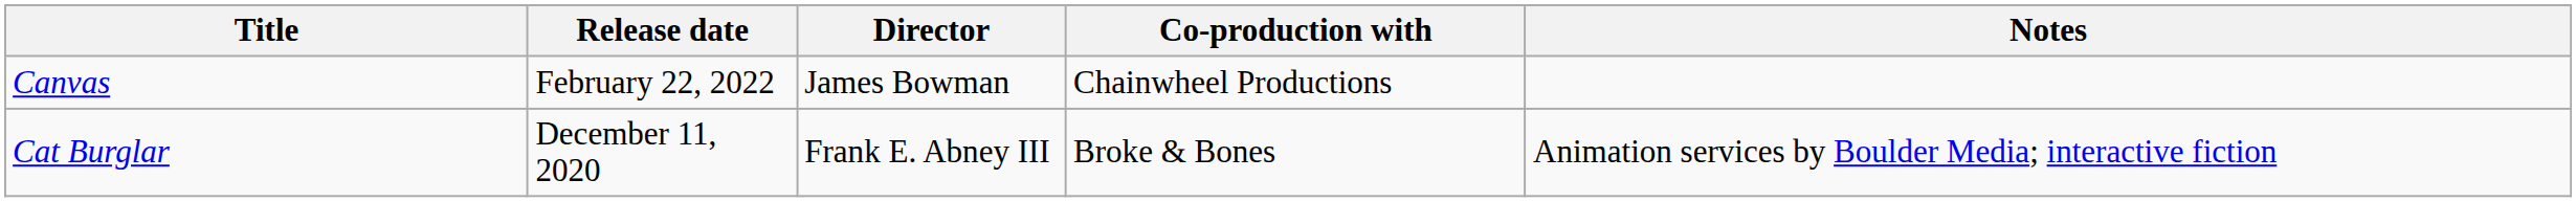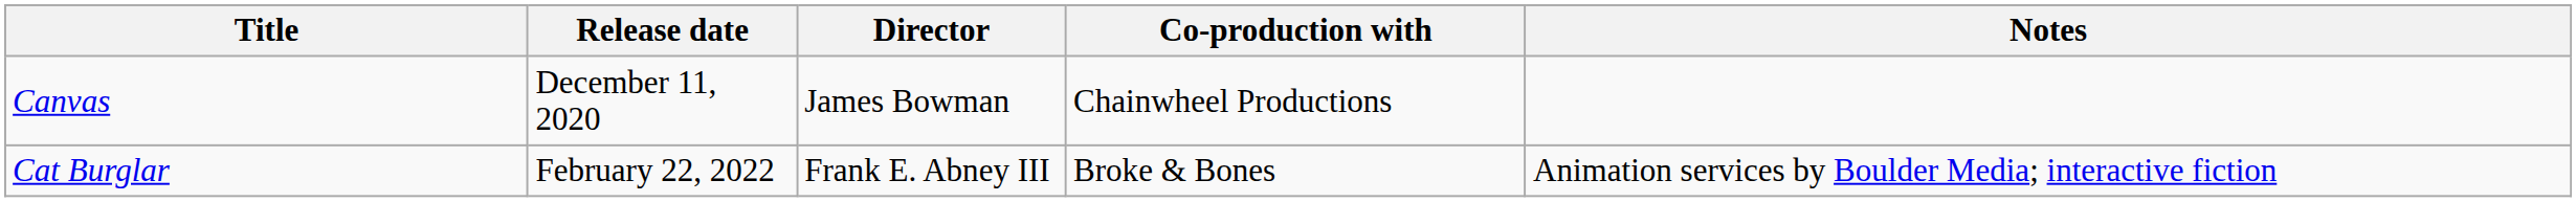 <table class="wikitable" style="width:100%;">
 <tr>
 <th width="250px">Title</th>
 <th width="125px">Release date</th>
 <th width="125px">Director</th>
 <th>Co-production with</th>
 <th>Notes</th>
 </tr>
 <tr>
 <td><em><a href='#'>Canvas</a></em></td>
-<td>February 22, 2022</td>
+<td>December 11, 2020</td>
 <td>James Bowman</td>
 <td>Chainwheel Productions</td>
 <td></td>
 </tr>
 <tr>
 <td><em><a href='#'>Cat Burglar</a></em></td>
-<td>December 11, 2020</td>
+<td>February 22, 2022</td>
 <td>Frank E. Abney III</td>
 <td>Broke & Bones</td>
 <td>Animation services by <a href='#'>Boulder Media</a>; <a href='#'>interactive fiction</a></td>
 </tr>
 </table>
